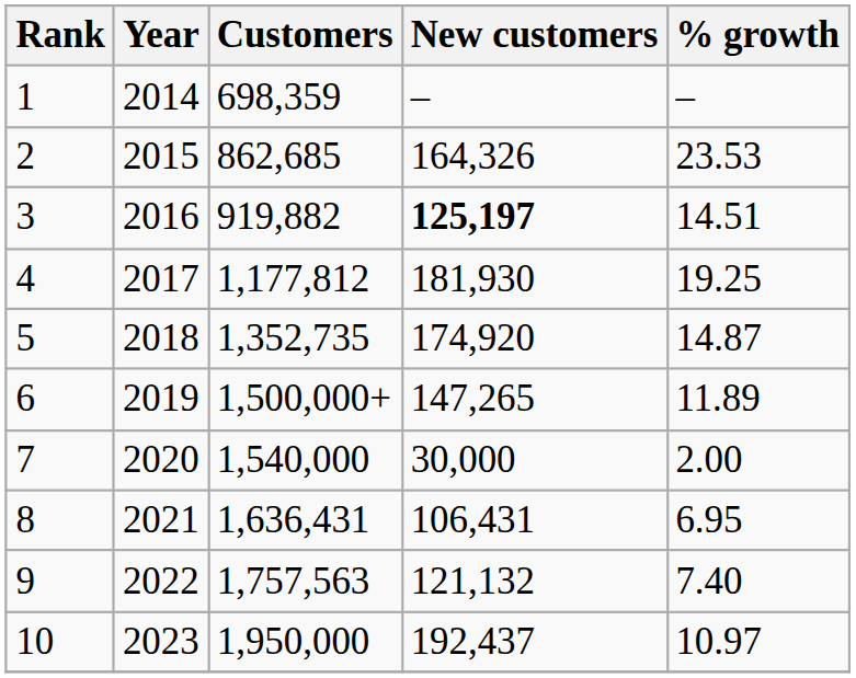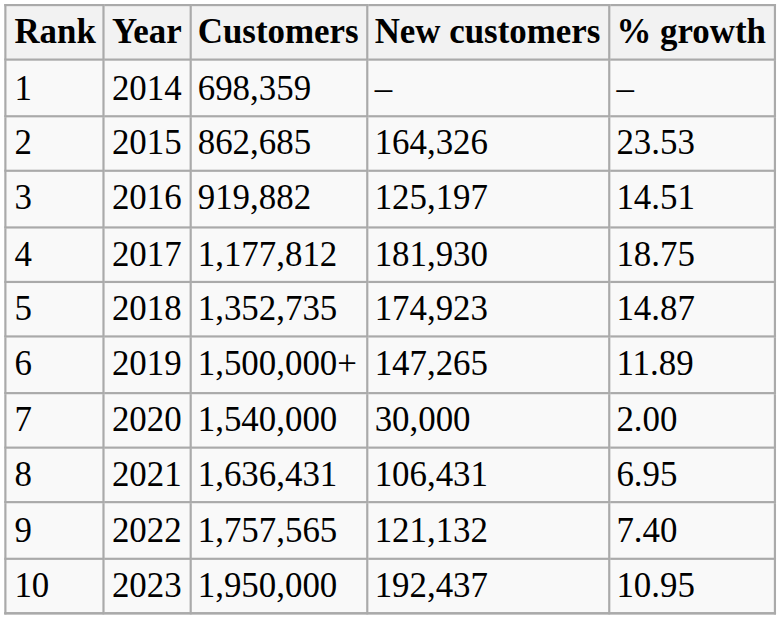 <table class="wikitable sortable" style="margin: 0.5em auto">
 <tr>
 <th>Rank</th>
 <th>Year</th>
 <th>Customers</th>
 <th>New customers</th>
 <th>% growth</th>
 </tr>
 <tr>
 <td>1</td>
 <td>2014</td>
 <td>698,359</td>
 <td>–</td>
 <td>–</td>
 </tr>
 <tr>
 <td>2</td>
 <td>2015</td>
 <td>862,685</td>
 <td>164,326</td>
 <td>23.53</td>
 </tr>
 <tr>
 <td>3</td>
 <td>2016</td>
 <td>919,882</td>
-<td><strong>125,197</strong></td>
+<td>125,197</td>
 <td>14.51</td>
 </tr>
 <tr>
 <td>4</td>
 <td>2017</td>
 <td>1,177,812</td>
 <td>181,930</td>
-<td>19.25</td>
+<td>18.75</td>
 </tr>
 <tr>
 <td>5</td>
 <td>2018</td>
 <td>1,352,735</td>
-<td>174,920</td>
+<td>174,923</td>
 <td>14.87</td>
 </tr>
 <tr>
 <td>6</td>
 <td>2019</td>
 <td>1,500,000+</td>
 <td>147,265</td>
 <td>11.89</td>
 </tr>
 <tr>
 <td>7</td>
 <td>2020</td>
 <td>1,540,000</td>
 <td>30,000</td>
 <td>2.00</td>
 </tr>
 <tr>
 <td>8</td>
 <td>2021</td>
 <td>1,636,431</td>
 <td>106,431</td>
 <td>6.95</td>
 </tr>
 <tr>
 <td>9</td>
 <td>2022</td>
-<td>1,757,563</td>
+<td>1,757,565</td>
 <td>121,132</td>
 <td>7.40</td>
 </tr>
 <tr>
 <td>10</td>
 <td>2023</td>
 <td>1,950,000</td>
 <td>192,437</td>
-<td>10.97</td>
+<td>10.95</td>
 </tr>
 <tr>
 </tr>
 </table>
